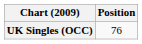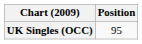 <table class="wikitable plainrowheaders">
 <tr>
 <th scope="col">Chart (2009)</th>
 <th scope="col">Position</th>
 </tr>
 <tr>
 <th scope="row">UK Singles (OCC)</th>
-<td style="text-align:center;">76</td>
+<td style="text-align:center;">95</td>
 </tr>
 </table>
